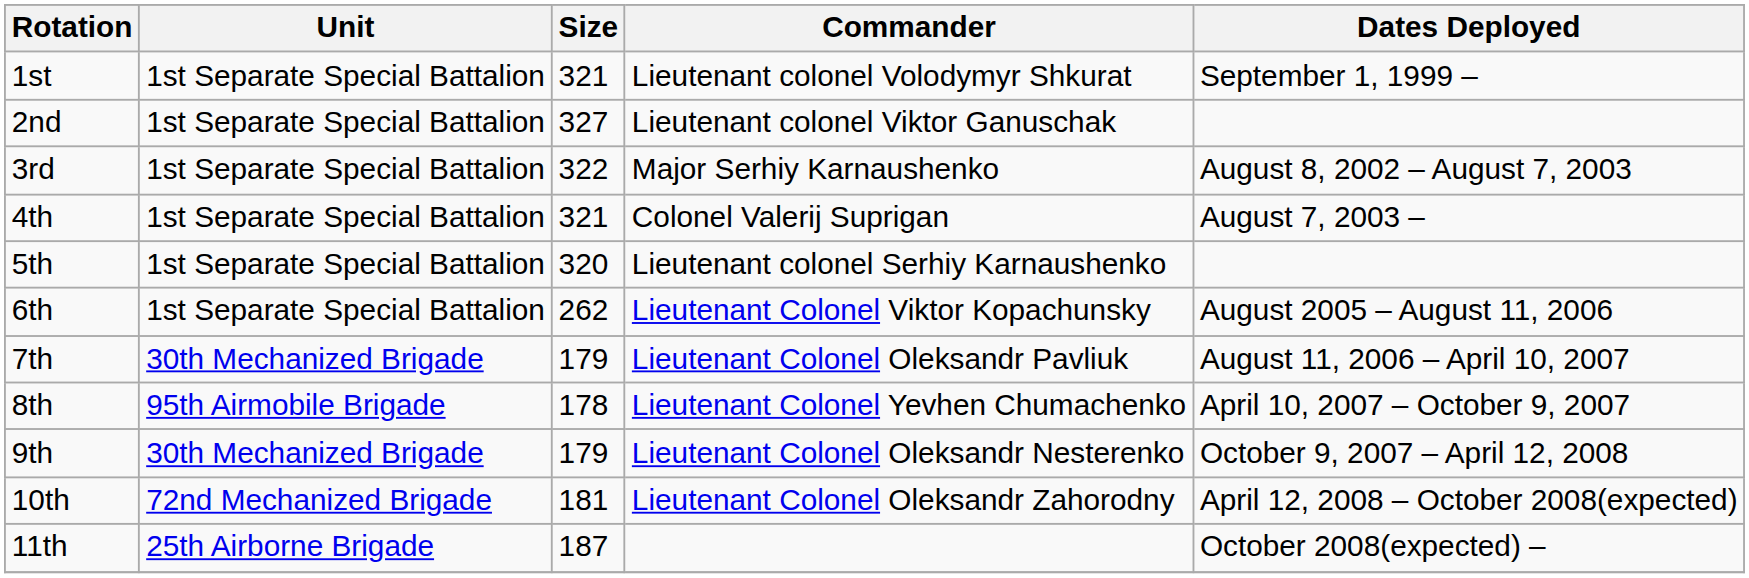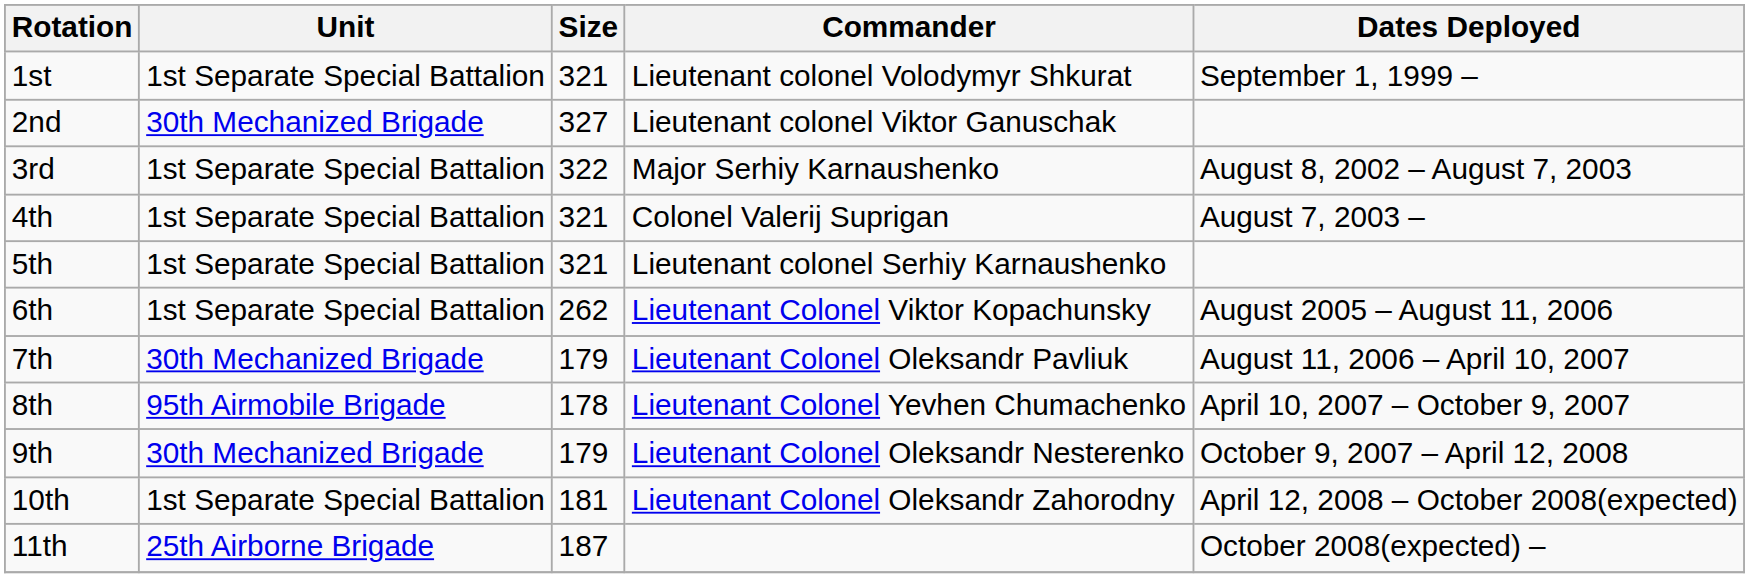 <table class="wikitable">
 <tr>
 <th>Rotation</th>
 <th>Unit</th>
 <th>Size</th>
 <th>Commander</th>
 <th>Dates Deployed</th>
 </tr>
 <tr>
 <td>1st</td>
 <td>1st Separate Special Battalion</td>
 <td>321 </td>
 <td>Lieutenant colonel Volodymyr Shkurat</td>
 <td>September 1, 1999 –</td>
 </tr>
 <tr>
 <td>2nd</td>
-<td>1st Separate Special Battalion</td>
+<td><a href='#'>30th Mechanized Brigade</a></td>
 <td>327</td>
 <td>Lieutenant colonel Viktor Ganuschak</td>
 <td></td>
 </tr>
 <tr>
 <td>3rd</td>
 <td>1st Separate Special Battalion</td>
 <td>322</td>
 <td>Major Serhiy Karnaushenko</td>
 <td>August 8, 2002 – August 7, 2003</td>
 </tr>
 <tr>
 <td>4th</td>
 <td>1st Separate Special Battalion</td>
 <td>321</td>
 <td>Colonel Valerij Suprigan</td>
 <td>August 7, 2003 –</td>
 </tr>
 <tr>
 <td>5th</td>
 <td>1st Separate Special Battalion</td>
-<td>320</td>
+<td>321</td>
 <td>Lieutenant colonel Serhiy Karnaushenko</td>
 <td></td>
 </tr>
 <tr>
 <td>6th</td>
 <td>1st Separate Special Battalion</td>
 <td>262</td>
 <td><a href='#'>Lieutenant Colonel</a> Viktor Kopachunsky</td>
 <td>August 2005 – August 11, 2006</td>
 </tr>
 <tr>
 <td>7th</td>
 <td><a href='#'>30th Mechanized Brigade</a></td>
 <td>179</td>
 <td><a href='#'>Lieutenant Colonel</a> Oleksandr Pavliuk</td>
 <td>August 11, 2006 – April 10, 2007</td>
 </tr>
 <tr>
 <td>8th</td>
 <td><a href='#'>95th Airmobile Brigade</a></td>
 <td>178</td>
 <td><a href='#'>Lieutenant Colonel</a> Yevhen Chumachenko</td>
 <td>April 10, 2007 – October 9, 2007</td>
 </tr>
 <tr>
 <td>9th</td>
 <td><a href='#'>30th Mechanized Brigade</a></td>
 <td>179</td>
 <td><a href='#'>Lieutenant Colonel</a> Oleksandr Nesterenko</td>
 <td>October 9, 2007 – April 12, 2008</td>
 </tr>
 <tr>
 <td>10th</td>
-<td><a href='#'>72nd Mechanized Brigade</a></td>
+<td>1st Separate Special Battalion</td>
 <td>181</td>
 <td><a href='#'>Lieutenant Colonel</a> Oleksandr Zahorodny</td>
 <td>April 12, 2008 – October 2008(expected)</td>
 </tr>
 <tr>
 <td>11th</td>
 <td><a href='#'>25th Airborne Brigade</a></td>
 <td>187</td>
 <td></td>
 <td>October 2008(expected) –</td>
 </tr>
 <tr>
 </tr>
 </table>
